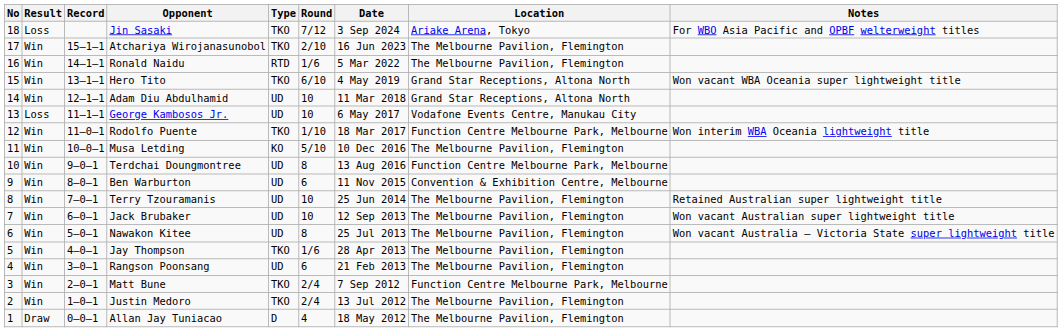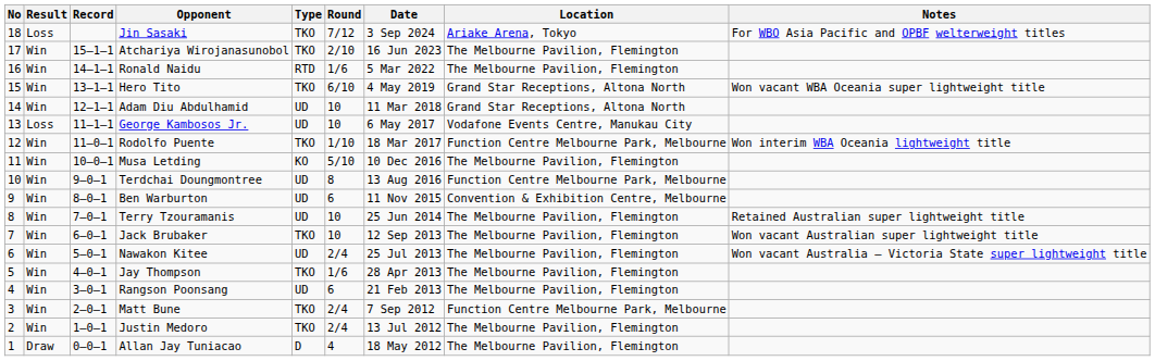 <table class="wikitable">
 <tr>
 <th>No</th>
 <th>Result</th>
 <th>Record</th>
 <th>Opponent</th>
 <th>Type</th>
 <th>Round</th>
 <th>Date</th>
 <th>Location</th>
 <th>Notes</th>
 </tr>
 <tr>
 <td>18</td>
 <td>Loss</td>
 <td></td>
 <td> <a href='#'>Jin Sasaki</a></td>
 <td>TKO</td>
 <td>7/12</td>
 <td>3 Sep 2024</td>
 <td> <a href='#'>Ariake Arena</a>, Tokyo</td>
 <td>For <a href='#'>WBO</a> Asia Pacific and <a href='#'>OPBF</a> <a href='#'>welterweight</a> titles</td>
 </tr>
 <tr>
 <td>17</td>
 <td>Win</td>
 <td>15–1–1</td>
 <td> Atchariya Wirojanasunobol</td>
 <td>TKO</td>
 <td>2/10</td>
 <td>16 Jun 2023</td>
 <td> The Melbourne Pavilion, Flemington</td>
 <td></td>
 </tr>
 <tr>
 <td>16</td>
 <td>Win</td>
 <td>14–1–1</td>
 <td> Ronald Naidu</td>
 <td>RTD</td>
 <td>1/6</td>
 <td>5 Mar 2022</td>
 <td> The Melbourne Pavilion, Flemington</td>
 <td></td>
 </tr>
 <tr>
 <td>15</td>
 <td>Win</td>
 <td>13–1–1</td>
 <td> Hero Tito</td>
 <td>TKO</td>
 <td>6/10</td>
 <td>4 May 2019</td>
 <td> Grand Star Receptions, Altona North</td>
 <td>Won vacant WBA Oceania super lightweight title</td>
 </tr>
 <tr>
 <td>14</td>
 <td>Win</td>
 <td>12–1–1</td>
 <td> Adam Diu Abdulhamid</td>
 <td>UD</td>
 <td>10</td>
 <td>11 Mar 2018</td>
 <td> Grand Star Receptions, Altona North</td>
 <td></td>
 </tr>
 <tr>
 <td>13</td>
 <td>Loss</td>
 <td>11–1–1</td>
 <td> <a href='#'>George Kambosos Jr.</a></td>
 <td>UD</td>
 <td>10</td>
 <td>6 May 2017</td>
 <td> Vodafone Events Centre, Manukau City</td>
 <td></td>
 </tr>
 <tr>
 <td>12</td>
 <td>Win</td>
 <td>11–0–1</td>
 <td> Rodolfo Puente</td>
 <td>TKO</td>
 <td>1/10</td>
 <td>18 Mar 2017</td>
 <td> Function Centre Melbourne Park, Melbourne</td>
 <td>Won interim <a href='#'>WBA</a> Oceania <a href='#'>lightweight</a> title</td>
 </tr>
 <tr>
 <td>11</td>
 <td>Win</td>
 <td>10–0–1</td>
 <td> Musa Letding</td>
 <td>KO</td>
 <td>5/10</td>
 <td>10 Dec 2016</td>
 <td> The Melbourne Pavilion, Flemington</td>
 <td></td>
 </tr>
 <tr>
 <td>10</td>
 <td>Win</td>
 <td>9–0–1</td>
 <td> Terdchai Doungmontree</td>
 <td>UD</td>
 <td>8</td>
 <td>13 Aug 2016</td>
 <td> Function Centre Melbourne Park, Melbourne</td>
 <td></td>
 </tr>
 <tr>
 <td>9</td>
 <td>Win</td>
 <td>8–0–1</td>
 <td> Ben Warburton</td>
 <td>UD</td>
 <td>6</td>
 <td>11 Nov 2015</td>
 <td> Convention & Exhibition Centre, Melbourne</td>
 <td></td>
 </tr>
 <tr>
 <td>8</td>
 <td>Win</td>
 <td>7–0–1</td>
 <td> Terry Tzouramanis</td>
 <td>UD</td>
 <td>10</td>
 <td>25 Jun 2014</td>
 <td> The Melbourne Pavilion, Flemington</td>
 <td>Retained Australian super lightweight title</td>
 </tr>
 <tr>
 <td>7</td>
 <td>Win</td>
 <td>6–0–1</td>
 <td> Jack Brubaker</td>
-<td>UD</td>
+<td>TKO</td>
 <td>10</td>
 <td>12 Sep 2013</td>
 <td> The Melbourne Pavilion, Flemington</td>
 <td>Won vacant Australian super lightweight title</td>
 </tr>
 <tr>
 <td>6</td>
 <td>Win</td>
 <td>5–0–1</td>
 <td> Nawakon Kitee</td>
 <td>UD</td>
-<td>8</td>
+<td>2/4</td>
 <td>25 Jul 2013</td>
 <td> The Melbourne Pavilion, Flemington</td>
 <td>Won vacant Australia – Victoria State <a href='#'>super lightweight</a> title</td>
 </tr>
 <tr>
 <td>5</td>
 <td>Win</td>
 <td>4–0–1</td>
 <td> Jay Thompson</td>
 <td>TKO</td>
 <td>1/6</td>
 <td>28 Apr 2013</td>
 <td> The Melbourne Pavilion, Flemington</td>
 <td></td>
 </tr>
 <tr>
 <td>4</td>
 <td>Win</td>
 <td>3–0–1</td>
 <td> Rangson Poonsang</td>
 <td>UD</td>
 <td>6</td>
 <td>21 Feb 2013</td>
 <td> The Melbourne Pavilion, Flemington</td>
 <td></td>
 </tr>
 <tr>
 <td>3</td>
 <td>Win</td>
 <td>2–0–1</td>
 <td> Matt Bune</td>
 <td>TKO</td>
 <td>2/4</td>
 <td>7 Sep 2012</td>
 <td> Function Centre Melbourne Park, Melbourne</td>
 <td></td>
 </tr>
 <tr>
 <td>2</td>
 <td>Win</td>
 <td>1–0–1</td>
 <td> Justin Medoro</td>
 <td>TKO</td>
 <td>2/4</td>
 <td>13 Jul 2012</td>
 <td> The Melbourne Pavilion, Flemington</td>
 <td></td>
 </tr>
 <tr>
 <td>1</td>
 <td>Draw</td>
 <td>0–0–1</td>
 <td> Allan Jay Tuniacao</td>
 <td>D</td>
 <td>4</td>
 <td>18 May 2012</td>
 <td> The Melbourne Pavilion, Flemington</td>
 <td></td>
 </tr>
 </table>
